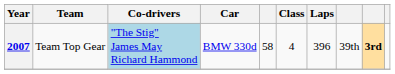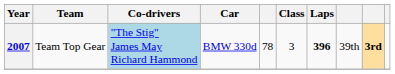 <table class="wikitable" style="font-size:90%">
 <tr>
 <th>Year</th>
 <th>Team</th>
 <th>Co-drivers</th>
 <th>Car</th>
 <th></th>
 <th>Class</th>
 <th>Laps</th>
 <th></th>
 <th></th>
 <th></th>
 </tr>
 <tr style="text-align:center;">
 <th><a href='#'>2007</a></th>
 <td align="left"> Team Top Gear</td>
 <td align="left" style="background: lightblue;"> <a href='#'>"The Stig"</a><br> <a href='#'>James May</a><br> <a href='#'>Richard Hammond</a></td>
 <td align="left"><a href='#'>BMW 330d</a></td>
-<td>58</td>
-<td>4</td>
-<td>396</td>
+<td>78</td>
+<td>3</td>
+<td><strong>396</strong></td>
 <td>39th</td>
 <td style="background:#FFDF9F;"><strong>3rd</strong></td>
 <td></td>
 </tr>
 <tr style="text-align:center;">
 </tr>
 </table>
